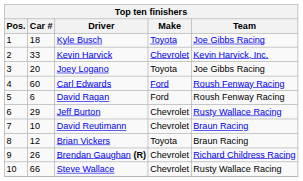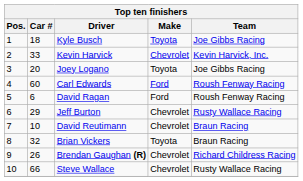 <table class="wikitable" style="font-size: 90%;">
 <tr>
 <th colspan=9>Top ten finishers</th>
 </tr>
 <tr>
 <th>Pos.</th>
 <th>Car #</th>
 <th>Driver</th>
 <th>Make</th>
 <th>Team</th>
 </tr>
 <tr>
 <td>1</td>
 <td>18</td>
 <td><a href='#'>Kyle Busch</a></td>
 <td><a href='#'>Toyota</a></td>
 <td><a href='#'>Joe Gibbs Racing</a></td>
 </tr>
 <tr>
 <td>2</td>
 <td>33</td>
 <td><a href='#'>Kevin Harvick</a></td>
 <td><a href='#'>Chevrolet</a></td>
 <td><a href='#'>Kevin Harvick, Inc.</a></td>
 </tr>
 <tr>
 <td>3</td>
 <td>20</td>
 <td><a href='#'>Joey Logano</a></td>
 <td>Toyota</td>
 <td>Joe Gibbs Racing</td>
 </tr>
 <tr>
 <td>4</td>
 <td>60</td>
 <td><a href='#'>Carl Edwards</a></td>
 <td><a href='#'>Ford</a></td>
 <td><a href='#'>Roush Fenway Racing</a></td>
 </tr>
 <tr>
 <td>5</td>
 <td>6</td>
 <td><a href='#'>David Ragan</a></td>
 <td>Ford</td>
 <td>Roush Fenway Racing</td>
 </tr>
 <tr>
 <td>6</td>
 <td>29</td>
 <td><a href='#'>Jeff Burton</a></td>
 <td>Chevrolet</td>
 <td><a href='#'>Rusty Wallace Racing</a></td>
 </tr>
 <tr>
 <td>7</td>
 <td>10</td>
 <td><a href='#'>David Reutimann</a></td>
 <td>Chevrolet</td>
 <td><a href='#'>Braun Racing</a></td>
 </tr>
 <tr>
 <td>8</td>
-<td>12</td>
+<td>32</td>
 <td><a href='#'>Brian Vickers</a></td>
 <td>Toyota</td>
 <td>Braun Racing</td>
 </tr>
 <tr>
 <td>9</td>
 <td>26</td>
 <td><a href='#'>Brendan Gaughan</a> <strong>(R)</strong></td>
 <td>Chevrolet</td>
 <td><a href='#'>Richard Childress Racing</a></td>
 </tr>
 <tr>
 <td>10</td>
 <td>66</td>
 <td><a href='#'>Steve Wallace</a></td>
 <td>Chevrolet</td>
 <td>Rusty Wallace Racing</td>
 </tr>
 <tr>
 </tr>
 </table>
